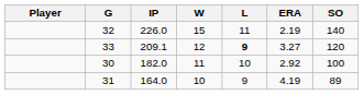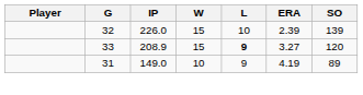 <table class="wikitable sortable">
 <tr>
 <th bgcolor="#DDDDFF" width="16%">Player</th>
 <th bgcolor="#DDDDFF" width="9%">G</th>
 <th bgcolor="#DDDDFF" width="9%">IP</th>
 <th bgcolor="#DDDDFF" width="9%">W</th>
 <th bgcolor="#DDDDFF" width="9%">L</th>
 <th bgcolor="#DDDDFF" width="9%">ERA</th>
 <th bgcolor="#DDDDFF" width="9%">SO</th>
 </tr>
 <tr align="center">
 <td></td>
 <td>32</td>
 <td>226.0</td>
 <td>15</td>
-<td>11</td>
-<td>2.19</td>
-<td>140</td>
+<td>10</td>
+<td>2.39</td>
+<td>139</td>
 </tr>
 <tr align="center">
 <td></td>
 <td>33</td>
-<td>209.1</td>
-<td>12</td>
+<td>208.9</td>
+<td>15</td>
 <td><strong>9</strong></td>
 <td>3.27</td>
 <td>120</td>
 </tr>
 <tr align="center">
 <td></td>
-<td>30</td>
-<td>182.0</td>
-<td>11</td>
-<td>10</td>
-<td>2.92</td>
-<td>100</td>
-</tr>
-<tr align="center">
-<td></td>
 <td>31</td>
-<td>164.0</td>
+<td>149.0</td>
 <td>10</td>
 <td>9</td>
 <td>4.19</td>
 <td>89</td>
 </tr>
 </table>
